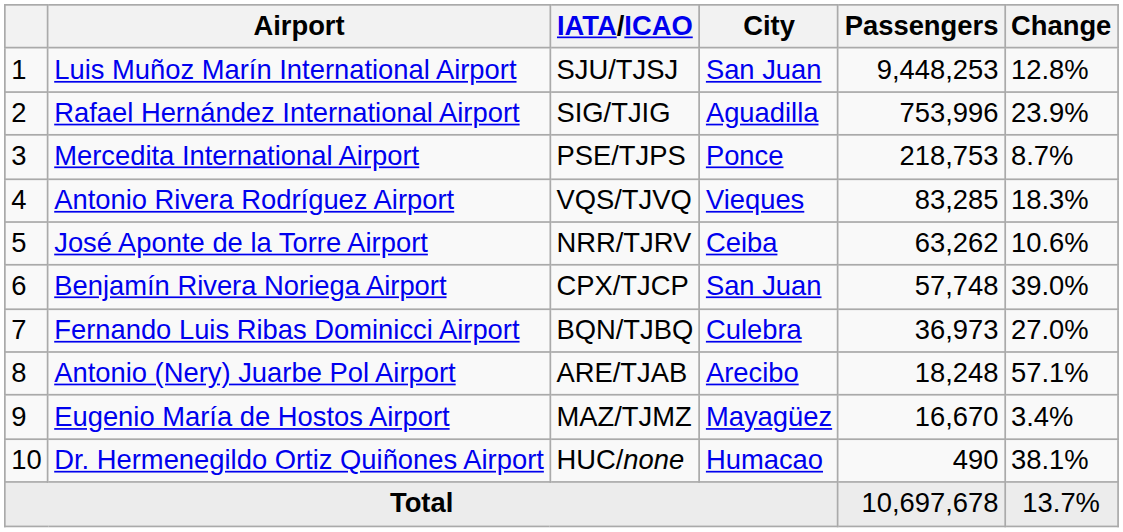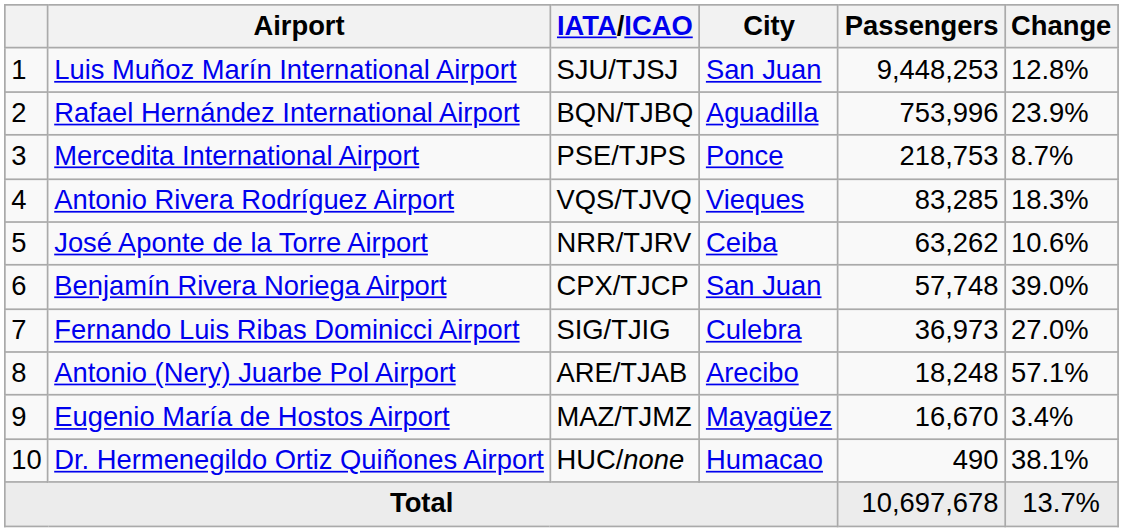 <table class="wikitable sortable">
 <tr>
 <th></th>
 <th>Airport</th>
 <th><a href='#'>IATA</a>/<a href='#'>ICAO</a></th>
 <th>City</th>
 <th>Passengers</th>
 <th>Change</th>
 </tr>
 <tr>
 <td>1</td>
 <td><a href='#'>Luis Muñoz Marín International Airport</a></td>
 <td>SJU/TJSJ</td>
 <td><a href='#'>San Juan</a></td>
 <td align="right">9,448,253</td>
 <td> 12.8%</td>
 </tr>
 <tr>
 <td>2</td>
 <td><a href='#'>Rafael Hernández International Airport</a></td>
-<td>SIG/TJIG</td>
+<td>BQN/TJBQ</td>
 <td><a href='#'>Aguadilla</a></td>
 <td align="right">753,996</td>
 <td> 23.9%</td>
 </tr>
 <tr>
 <td>3</td>
 <td><a href='#'>Mercedita International Airport</a></td>
 <td>PSE/TJPS</td>
 <td><a href='#'>Ponce</a></td>
 <td align="right">218,753</td>
 <td> 8.7%</td>
 </tr>
 <tr>
 <td>4</td>
 <td><a href='#'>Antonio Rivera Rodríguez Airport</a></td>
 <td>VQS/TJVQ</td>
 <td><a href='#'>Vieques</a></td>
 <td align="right">83,285</td>
 <td> 18.3%</td>
 </tr>
 <tr>
 <td>5</td>
 <td><a href='#'>José Aponte de la Torre Airport</a></td>
 <td>NRR/TJRV</td>
 <td><a href='#'>Ceiba</a></td>
 <td align="right">63,262</td>
 <td> 10.6%</td>
 </tr>
 <tr>
 <td>6</td>
 <td><a href='#'>Benjamín Rivera Noriega Airport</a></td>
 <td>CPX/TJCP</td>
 <td><a href='#'>San Juan</a></td>
 <td align="right">57,748</td>
 <td> 39.0%</td>
 </tr>
 <tr>
 <td>7</td>
 <td><a href='#'>Fernando Luis Ribas Dominicci Airport</a></td>
-<td>BQN/TJBQ</td>
+<td>SIG/TJIG</td>
 <td><a href='#'>Culebra</a></td>
 <td align="right">36,973</td>
 <td> 27.0%</td>
 </tr>
 <tr>
 <td>8</td>
 <td><a href='#'>Antonio (Nery) Juarbe Pol Airport</a></td>
 <td>ARE/TJAB</td>
 <td><a href='#'>Arecibo</a></td>
 <td align="right">18,248</td>
 <td> 57.1%</td>
 </tr>
 <tr>
 <td>9</td>
 <td><a href='#'>Eugenio María de Hostos Airport</a></td>
 <td>MAZ/TJMZ</td>
 <td><a href='#'>Mayagüez</a></td>
 <td align="right">16,670</td>
 <td> 3.4%</td>
 </tr>
 <tr>
 <td>10</td>
 <td><a href='#'>Dr. Hermenegildo Ortiz Quiñones Airport</a></td>
 <td>HUC/<em>none</em></td>
 <td><a href='#'>Humacao</a></td>
 <td align="right">490</td>
 <td> 38.1%</td>
 </tr>
 <tr style="background-color:#ececec;">
 <td colspan=4 align="center"><strong>Total</strong></td>
 <td align="right">10,697,678</td>
 <td align="center"> 13.7%</td>
 </tr>
 </table>
